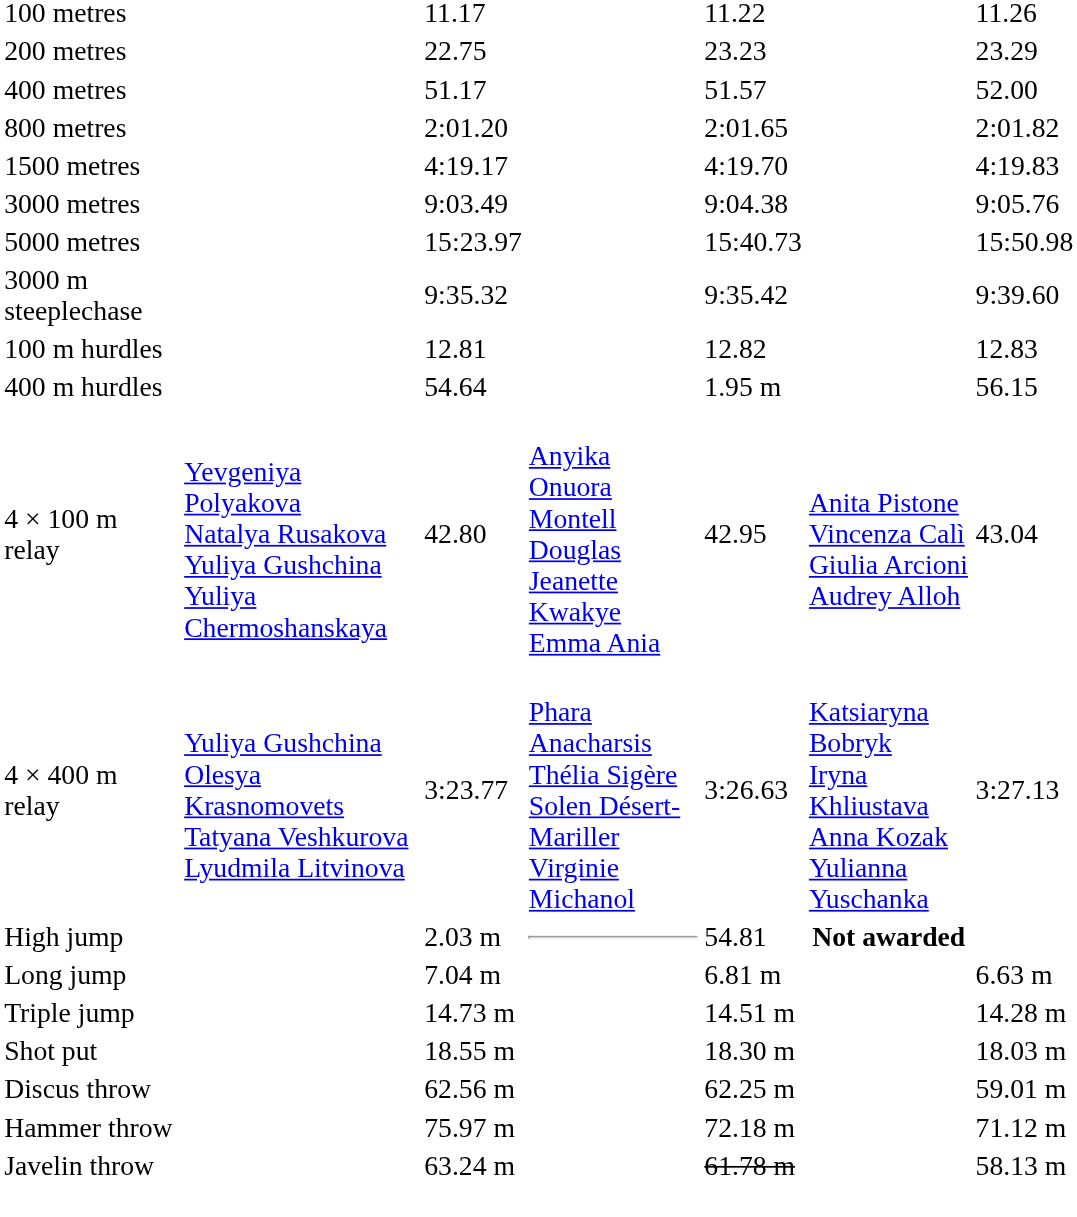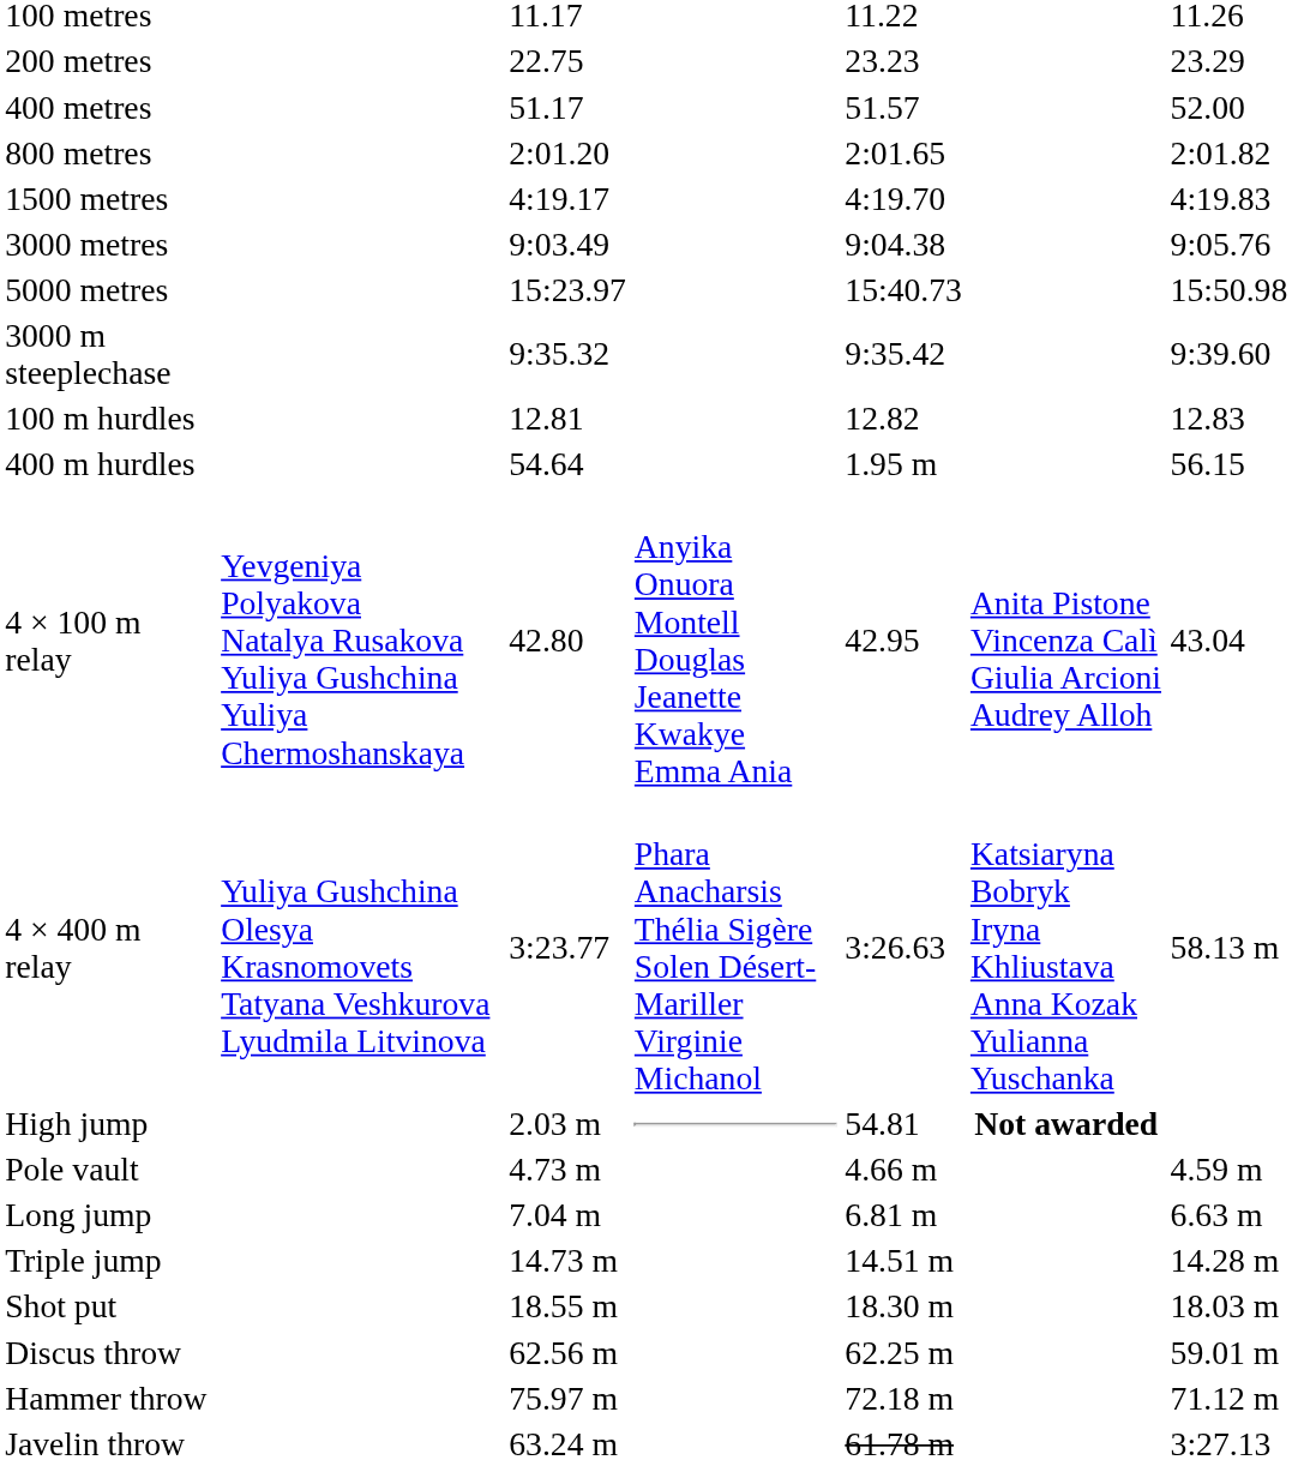 <table>
 <tr>
 <td>100 metres</td>
 <td></td>
 <td>11.17</td>
 <td></td>
 <td>11.22</td>
 <td></td>
 <td>11.26</td>
 </tr>
 <tr>
 <td>200 metres</td>
 <td></td>
 <td>22.75</td>
 <td></td>
 <td>23.23</td>
 <td></td>
 <td>23.29</td>
 </tr>
 <tr>
 <td>400 metres</td>
 <td></td>
 <td>51.17</td>
 <td></td>
 <td>51.57</td>
 <td></td>
 <td>52.00</td>
 </tr>
 <tr>
 <td>800 metres</td>
 <td></td>
 <td>2:01.20</td>
 <td></td>
 <td>2:01.65</td>
 <td></td>
 <td>2:01.82</td>
 </tr>
 <tr>
 <td>1500 metres</td>
 <td></td>
 <td>4:19.17</td>
 <td></td>
 <td>4:19.70</td>
 <td></td>
 <td>4:19.83</td>
 </tr>
 <tr>
 <td>3000 metres</td>
 <td></td>
 <td>9:03.49</td>
 <td></td>
 <td>9:04.38</td>
 <td></td>
 <td>9:05.76</td>
 </tr>
 <tr>
 <td>5000 metres</td>
 <td></td>
 <td>15:23.97</td>
 <td></td>
 <td>15:40.73</td>
 <td></td>
 <td>15:50.98</td>
 </tr>
 <tr>
 <td>3000 m steeplechase</td>
 <td></td>
 <td>9:35.32</td>
 <td></td>
 <td>9:35.42</td>
 <td></td>
 <td>9:39.60</td>
 </tr>
 <tr>
 <td>100 m hurdles</td>
 <td></td>
 <td>12.81 </td>
 <td></td>
 <td>12.82</td>
 <td></td>
 <td>12.83</td>
 </tr>
 <tr>
 <td>400 m hurdles</td>
 <td></td>
 <td>54.64</td>
 <td></td>
 <td>1.95 m</td>
 <td></td>
 <td>56.15</td>
 </tr>
 <tr>
 <td>4 × 100 m relay</td>
 <td><br><a href='#'>Yevgeniya Polyakova</a><br><a href='#'>Natalya Rusakova</a><br><a href='#'>Yuliya Gushchina</a><br><a href='#'>Yuliya Chermoshanskaya</a></td>
 <td>42.80</td>
 <td><br><a href='#'>Anyika Onuora</a><br><a href='#'>Montell Douglas</a><br><a href='#'>Jeanette Kwakye</a><br><a href='#'>Emma Ania</a></td>
 <td>42.95</td>
 <td><br><a href='#'>Anita Pistone</a><br><a href='#'>Vincenza Calì</a><br><a href='#'>Giulia Arcioni</a><br><a href='#'>Audrey Alloh</a></td>
 <td>43.04 </td>
 </tr>
 <tr>
 <td>4 × 400 m relay</td>
 <td><br><a href='#'>Yuliya Gushchina</a><br><a href='#'>Olesya Krasnomovets</a><br><a href='#'>Tatyana Veshkurova</a><br><a href='#'>Lyudmila Litvinova</a></td>
 <td>3:23.77</td>
 <td><br><a href='#'>Phara Anacharsis</a><br><a href='#'>Thélia Sigère</a><br><a href='#'>Solen Désert-Mariller</a><br><a href='#'>Virginie Michanol</a></td>
 <td>3:26.63</td>
 <td><br> <a href='#'>Katsiaryna Bobryk</a><br><a href='#'>Iryna Khliustava</a><br><a href='#'>Anna Kozak</a><br><a href='#'>Yulianna Yuschanka</a></td>
-<td>3:27.13</td>
+<td>58.13 m</td>
 </tr>
 <tr>
 <td>High jump</td>
 <td></td>
 <td>2.03 m</td>
 <td><hr></td>
 <td>54.81</td>
 <th>Not awarded</th>
+</tr>
+<tr>
+<td>Pole vault</td>
+<td></td>
+<td>4.73 m</td>
+<td></td>
+<td>4.66 m</td>
+<td></td>
+<td>4.59 m</td>
 </tr>
 <tr>
 <td>Long jump</td>
 <td></td>
 <td>7.04 m</td>
 <td></td>
 <td>6.81 m </td>
 <td></td>
 <td>6.63 m</td>
 </tr>
 <tr>
 <td>Triple jump</td>
 <td></td>
 <td>14.73 m</td>
 <td></td>
 <td>14.51 m</td>
 <td></td>
 <td>14.28 m</td>
 </tr>
 <tr>
 <td>Shot put</td>
 <td></td>
 <td>18.55 m</td>
 <td></td>
 <td>18.30 m</td>
 <td></td>
 <td>18.03 m</td>
 </tr>
 <tr>
 <td>Discus throw</td>
 <td></td>
 <td>62.56 m</td>
 <td></td>
 <td>62.25 m</td>
 <td></td>
 <td>59.01 m</td>
 </tr>
 <tr>
 <td>Hammer throw</td>
 <td></td>
 <td>75.97 m</td>
 <td></td>
 <td>72.18 m</td>
 <td></td>
 <td>71.12 m</td>
 </tr>
 <tr>
 <td>Javelin throw</td>
 <td></td>
 <td>63.24 m </td>
 <td></td>
 <td><s>61.78 m</s></td>
 <td></td>
-<td>58.13 m</td>
+<td>3:27.13</td>
 </tr>
 </table>
